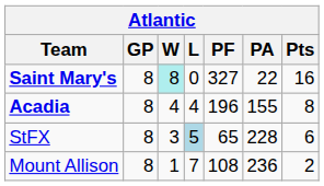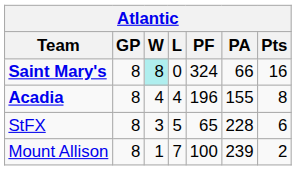 <table class="wikitable" align="left">
 <tr>
 <th colspan="8"><a href='#'>Atlantic</a></th>
 </tr>
 <tr>
 <th>Team</th>
 <th>GP</th>
 <th>W</th>
 <th>L</th>
 <th>PF</th>
 <th>PA</th>
 <th>Pts</th>
 </tr>
 <tr align="right">
 <td align="left"><strong><a href='#'>Saint Mary's</a></strong></td>
 <td>8</td>
 <td style="background: paleturquoise;">8</td>
 <td>0</td>
-<td>327</td>
-<td>22</td>
+<td>324</td>
+<td>66</td>
 <td>16</td>
 </tr>
 <tr align="right">
 <td align="left"><strong><a href='#'>Acadia</a></strong></td>
 <td>8</td>
 <td>4</td>
 <td>4</td>
 <td>196</td>
 <td>155</td>
 <td>8</td>
 </tr>
 <tr align="right">
 <td align="left"><a href='#'>StFX</a></td>
 <td>8</td>
 <td>3</td>
-<td style="background: lightblue;">5</td>
+<td>5</td>
 <td>65</td>
 <td>228</td>
 <td>6</td>
 </tr>
 <tr align="right">
 <td align="left"><a href='#'>Mount Allison</a></td>
 <td>8</td>
 <td>1</td>
 <td>7</td>
-<td>108</td>
-<td>236</td>
+<td>100</td>
+<td>239</td>
 <td>2</td>
 </tr>
 </table>
